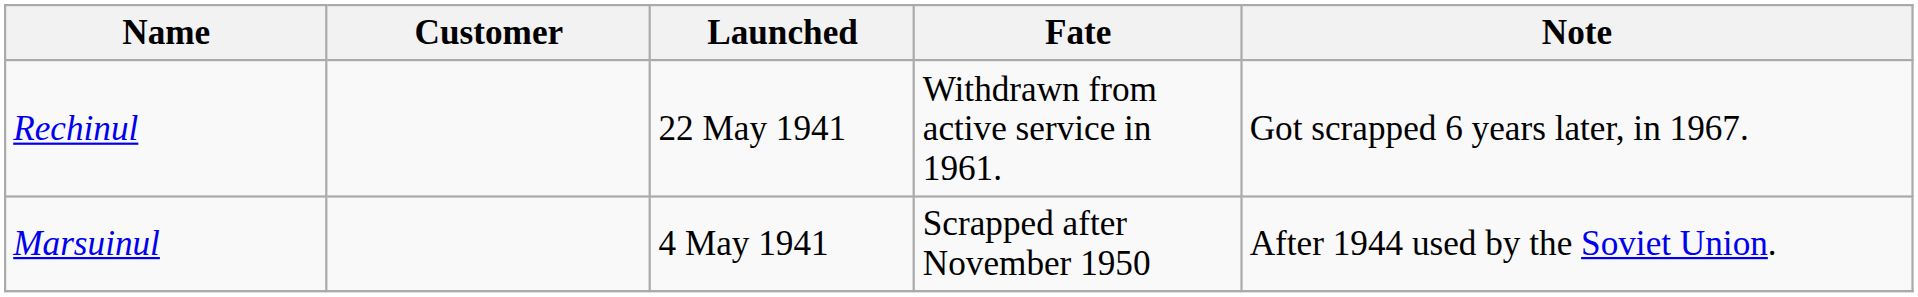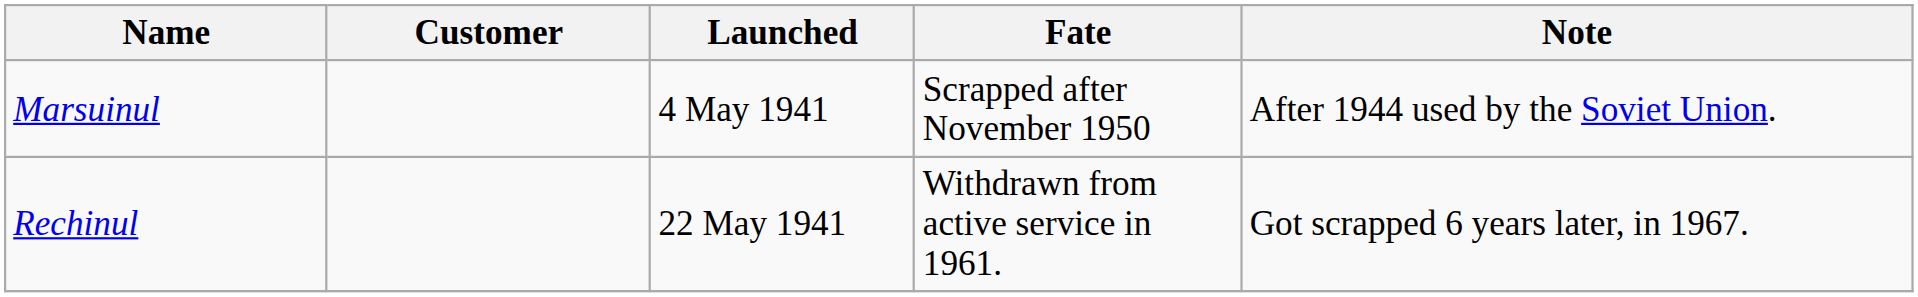 <table class="wikitable mw-collapsible mw-collapsed">
 <tr>
 <th width="200">Name</th>
 <th width="200">Customer</th>
 <th width="150">Launched</th>
 <th width="200">Fate</th>
 <th width="500">Note</th>
 </tr>
 <tr>
+<td><em><a href='#'>Marsuinul</a></em></td>
+<td></td>
+<td>4 May 1941</td>
+<td>Scrapped after November 1950</td>
+<td>After 1944 used by the <a href='#'>Soviet Union</a>.</td>
+</tr>
+<tr>
 <td><em><a href='#'>Rechinul</a></em></td>
 <td></td>
 <td>22 May 1941</td>
 <td>Withdrawn from active service in 1961.</td>
 <td>Got scrapped 6 years later, in 1967.</td>
 </tr>
 <tr>
-<td><em><a href='#'>Marsuinul</a></em></td>
-<td></td>
-<td>4 May 1941</td>
-<td>Scrapped after November 1950</td>
-<td>After 1944 used by the <a href='#'>Soviet Union</a>.</td>
-</tr>
-<tr>
 </tr>
 </table>
